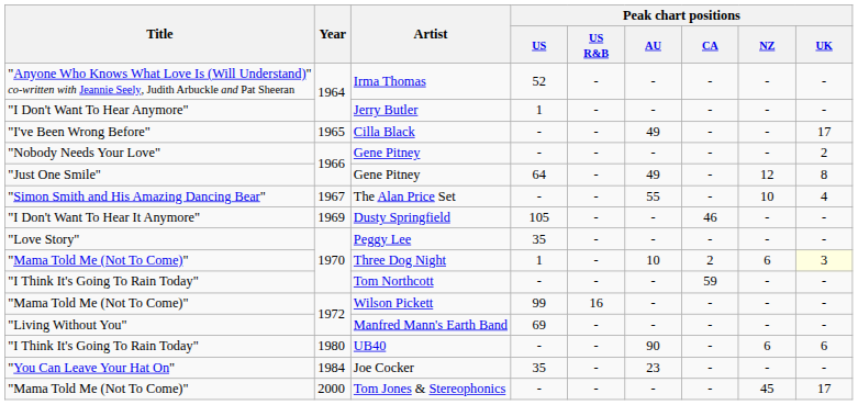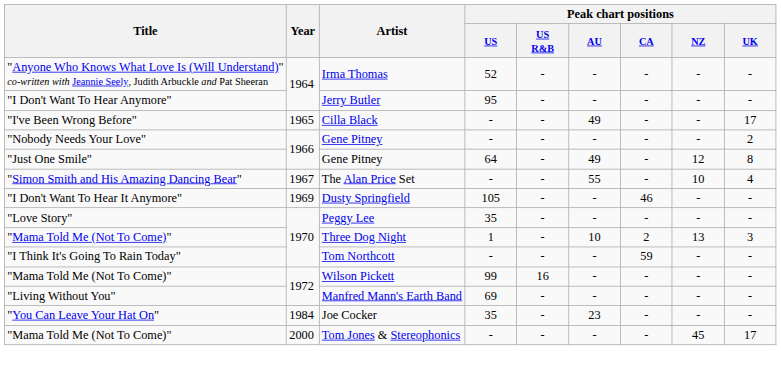 <table class="wikitable">
 <tr>
 <th rowspan="2">Title</th>
 <th style="width:35px;" rowspan="2">Year</th>
 <th rowspan="2">Artist</th>
 <th colspan="6">Peak chart positions</th>
 </tr>
 <tr>
 <th style="width:60px;"><small><a href='#'>US</a></small></th>
 <th style="width:60px;"><small><a href='#'>US<br>R&B</a></small></th>
 <th style="width:60px;"><small><a href='#'>AU</a></small></th>
 <th style="width:60px;"><small><a href='#'>CA</a></small></th>
 <th style="width:60px;"><small><a href='#'>NZ</a></small></th>
 <th style="width:60px;"><small><a href='#'>UK</a></small></th>
 </tr>
 <tr>
 <td>"<a href='#'>Anyone Who Knows What Love Is (Will Understand)</a>" <br> <small> <em>co-written with</em> <a href='#'>Jeannie Seely</a><em>,</em> Judith Arbuckle <em>and</em> Pat Sheeran</small></td>
 <td rowspan="2">1964</td>
 <td><a href='#'>Irma Thomas</a></td>
 <td style="text-align:center;">52</td>
 <td style="text-align:center;">-</td>
 <td style="text-align:center;">-</td>
 <td style="text-align:center;">-</td>
 <td align="center">-</td>
 <td style="text-align:center;">-</td>
 </tr>
 <tr>
 <td>"I Don't Want To Hear Anymore"</td>
 <td><a href='#'>Jerry Butler</a></td>
-<td style="text-align:center;">1</td>
+<td style="text-align:center;">95</td>
 <td style="text-align:center;">-</td>
 <td style="text-align:center;">-</td>
 <td style="text-align:center;">-</td>
 <td align="center">-</td>
 <td style="text-align:center;">-</td>
 </tr>
 <tr>
 <td>"I've Been Wrong Before"</td>
 <td>1965</td>
 <td><a href='#'>Cilla Black</a></td>
 <td style="text-align:center;">-</td>
 <td style="text-align:center;">-</td>
 <td style="text-align:center;">49</td>
 <td style="text-align:center;">-</td>
 <td align="center">-</td>
 <td style="text-align:center;">17</td>
 </tr>
 <tr>
 <td>"Nobody Needs Your Love"</td>
 <td rowspan="2">1966</td>
 <td><a href='#'>Gene Pitney</a></td>
 <td style="text-align:center;">-</td>
 <td style="text-align:center;">-</td>
 <td style="text-align:center;">-</td>
 <td style="text-align:center;">-</td>
 <td align="center">-</td>
 <td style="text-align:center;">2</td>
 </tr>
 <tr>
 <td>"Just One Smile"</td>
 <td>Gene Pitney</td>
 <td style="text-align:center;">64</td>
 <td style="text-align:center;">-</td>
 <td style="text-align:center;">49</td>
 <td style="text-align:center;">-</td>
 <td align="center">12</td>
 <td style="text-align:center;">8</td>
 </tr>
 <tr>
 <td>"<a href='#'>Simon Smith and His Amazing Dancing Bear</a>"</td>
 <td>1967</td>
 <td>The <a href='#'>Alan Price</a> Set</td>
 <td style="text-align:center;">-</td>
 <td style="text-align:center;">-</td>
 <td style="text-align:center;">55</td>
 <td style="text-align:center;">-</td>
 <td align="center">10</td>
 <td style="text-align:center;">4</td>
 </tr>
 <tr>
 <td>"I Don't Want To Hear It Anymore"</td>
 <td>1969</td>
 <td><a href='#'>Dusty Springfield</a></td>
 <td style="text-align:center;">105</td>
 <td style="text-align:center;">-</td>
 <td style="text-align:center;">-</td>
 <td style="text-align:center;">46</td>
 <td align="center">-</td>
 <td style="text-align:center;">-</td>
 </tr>
 <tr>
 <td>"Love Story"</td>
 <td rowspan="3">1970</td>
 <td><a href='#'>Peggy Lee</a></td>
 <td style="text-align:center;">35</td>
 <td style="text-align:center;">-</td>
 <td style="text-align:center;">-</td>
 <td style="text-align:center;">-</td>
 <td align="center">-</td>
 <td style="text-align:center;">-</td>
 </tr>
 <tr>
 <td>"<a href='#'>Mama Told Me (Not To Come)</a>"</td>
 <td><a href='#'>Three Dog Night</a></td>
 <td style="text-align:center;">1</td>
 <td style="text-align:center;">-</td>
 <td style="text-align:center;">10</td>
 <td style="text-align:center;">2</td>
-<td align="center">6</td>
-<td style="background: lightyellow; text-align:center;">3</td>
+<td align="center">13</td>
+<td style="text-align:center;">3</td>
 </tr>
 <tr>
 <td>"I Think It's Going To Rain Today"</td>
 <td><a href='#'>Tom Northcott</a></td>
 <td style="text-align:center;">-</td>
 <td style="text-align:center;">-</td>
 <td style="text-align:center;">-</td>
 <td style="text-align:center;">59</td>
 <td align="center">-</td>
 <td style="text-align:center;">-</td>
 </tr>
 <tr>
 <td>"Mama Told Me (Not To Come)"</td>
 <td rowspan="2">1972</td>
 <td><a href='#'>Wilson Pickett</a></td>
 <td style="text-align:center;">99</td>
 <td style="text-align:center;">16</td>
 <td style="text-align:center;">-</td>
 <td style="text-align:center;">-</td>
 <td align="center">-</td>
 <td style="text-align:center;">-</td>
 </tr>
 <tr>
 <td>"Living Without You"</td>
 <td><a href='#'>Manfred Mann's Earth Band</a></td>
 <td style="text-align:center;">69</td>
 <td style="text-align:center;">-</td>
 <td style="text-align:center;">-</td>
 <td style="text-align:center;">-</td>
 <td align="center">-</td>
 <td style="text-align:center;">-</td>
 </tr>
 <tr>
-<td>"I Think It's Going To Rain Today"</td>
-<td>1980</td>
-<td><a href='#'>UB40</a></td>
-<td style="text-align:center;">-</td>
-<td style="text-align:center;">-</td>
-<td style="text-align:center;">90</td>
-<td style="text-align:center;">-</td>
-<td align="center">6</td>
-<td style="text-align:center;">6</td>
-</tr>
-<tr>
 <td>"<a href='#'>You Can Leave Your Hat On</a>"</td>
 <td>1984</td>
 <td>Joe Cocker</td>
 <td style="text-align:center;">35</td>
 <td style="text-align:center;">-</td>
 <td style="text-align:center;">23</td>
 <td style="text-align:center;">-</td>
 <td align="center">-</td>
 <td style="text-align:center;">-</td>
 </tr>
 <tr>
 <td>"Mama Told Me (Not To Come)"</td>
 <td>2000</td>
 <td><a href='#'>Tom Jones</a> & <a href='#'>Stereophonics</a></td>
 <td style="text-align:center;">-</td>
 <td style="text-align:center;">-</td>
 <td style="text-align:center;">-</td>
 <td style="text-align:center;">-</td>
 <td align="center">45</td>
 <td style="text-align:center;">17</td>
 </tr>
 </table>
